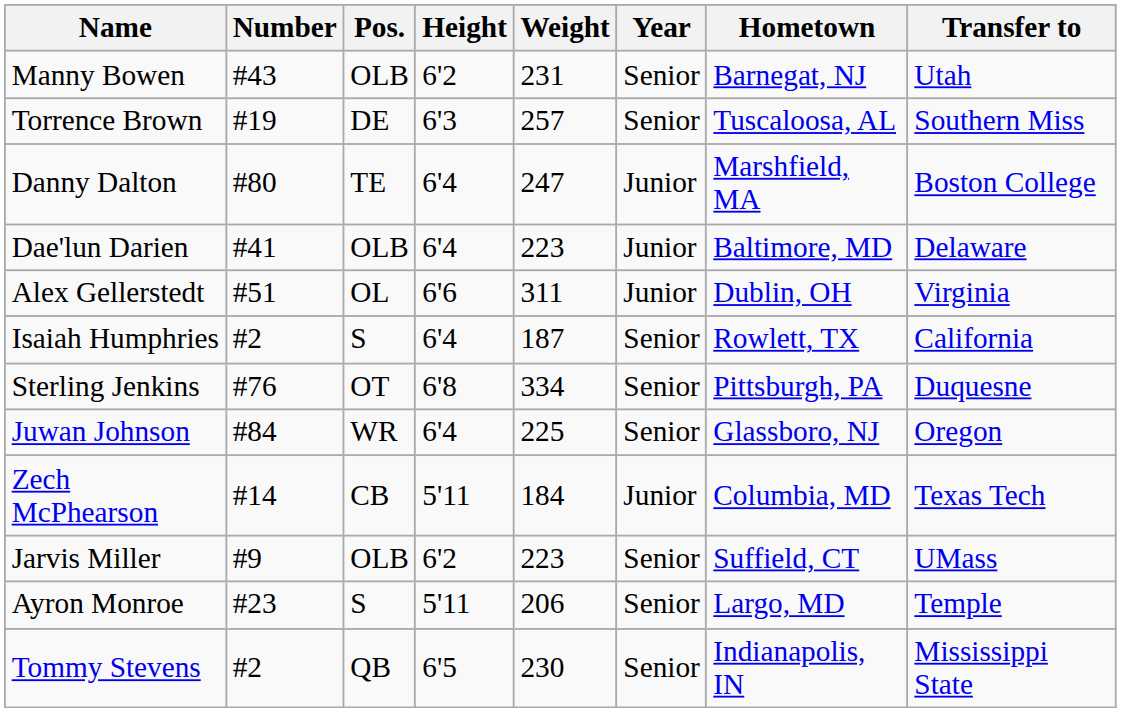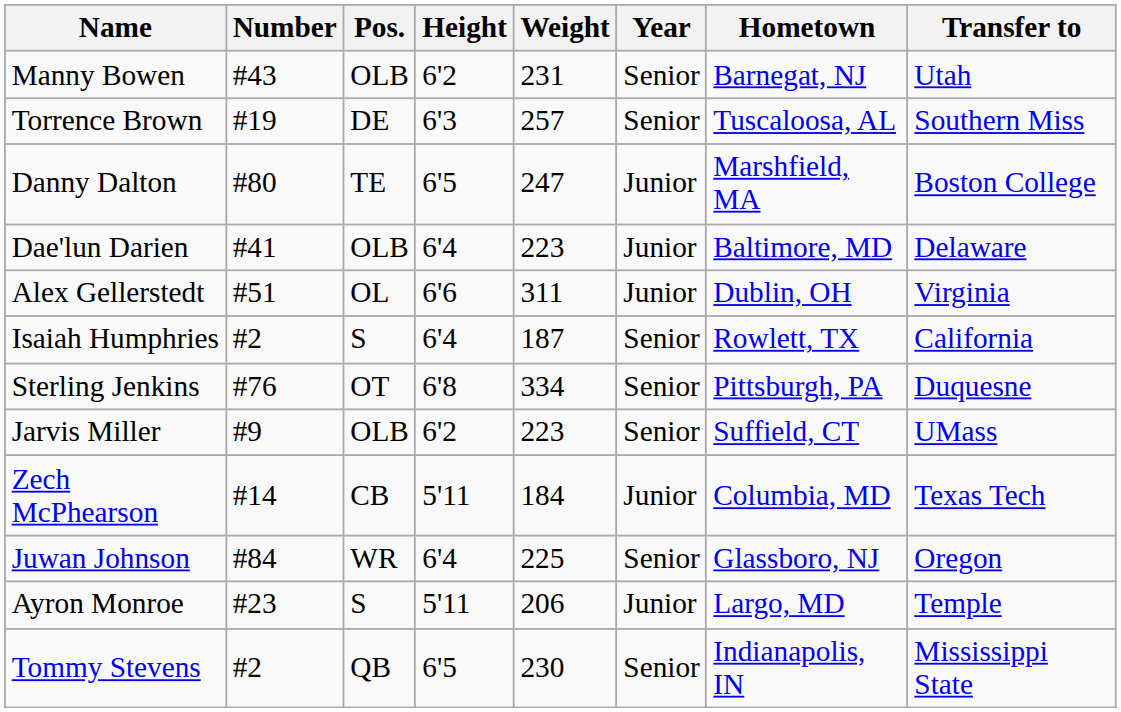 <table class="wikitable sortable">
 <tr>
 <th>Name</th>
 <th>Number</th>
 <th>Pos.</th>
 <th>Height</th>
 <th>Weight</th>
 <th>Year</th>
 <th>Hometown</th>
 <th class="unsortable">Transfer to</th>
 </tr>
 <tr>
 <td>Manny Bowen</td>
 <td>#43</td>
 <td>OLB</td>
 <td>6'2</td>
 <td>231</td>
 <td>Senior </td>
 <td><a href='#'>Barnegat, NJ</a></td>
 <td><a href='#'>Utah</a></td>
 </tr>
 <tr>
 <td>Torrence Brown</td>
 <td>#19</td>
 <td>DE</td>
 <td>6'3</td>
 <td>257</td>
 <td>Senior </td>
 <td><a href='#'>Tuscaloosa, AL</a></td>
 <td><a href='#'>Southern Miss</a></td>
 </tr>
 <tr>
 <td>Danny Dalton</td>
 <td>#80</td>
 <td>TE</td>
-<td>6'4</td>
+<td>6'5</td>
 <td>247</td>
 <td>Junior </td>
 <td><a href='#'>Marshfield, MA</a></td>
 <td><a href='#'>Boston College</a></td>
 </tr>
 <tr>
 <td>Dae'lun Darien</td>
 <td>#41</td>
 <td>OLB</td>
 <td>6'4</td>
 <td>223</td>
 <td>Junior </td>
 <td><a href='#'>Baltimore, MD</a></td>
 <td><a href='#'>Delaware</a></td>
 </tr>
 <tr>
 <td>Alex Gellerstedt</td>
 <td>#51</td>
 <td>OL</td>
 <td>6'6</td>
 <td>311</td>
 <td>Junior </td>
 <td><a href='#'>Dublin, OH</a></td>
 <td><a href='#'>Virginia</a></td>
 </tr>
 <tr>
 <td>Isaiah Humphries</td>
 <td>#2</td>
 <td>S</td>
 <td>6'4</td>
 <td>187</td>
 <td>Senior </td>
 <td><a href='#'>Rowlett, TX</a></td>
 <td><a href='#'>California</a></td>
 </tr>
 <tr>
 <td>Sterling Jenkins</td>
 <td>#76</td>
 <td>OT</td>
 <td>6'8</td>
 <td>334</td>
 <td>Senior </td>
 <td><a href='#'>Pittsburgh, PA</a></td>
 <td><a href='#'>Duquesne</a></td>
 </tr>
 <tr>
-<td><a href='#'>Juwan Johnson</a></td>
-<td>#84</td>
-<td>WR</td>
-<td>6'4</td>
-<td>225</td>
-<td>Senior</td>
-<td><a href='#'>Glassboro, NJ</a></td>
-<td><a href='#'>Oregon</a></td>
+<td>Jarvis Miller</td>
+<td>#9</td>
+<td>OLB</td>
+<td>6'2</td>
+<td>223</td>
+<td>Senior </td>
+<td><a href='#'>Suffield, CT</a></td>
+<td><a href='#'>UMass</a></td>
 </tr>
 <tr>
 <td><a href='#'>Zech McPhearson</a></td>
 <td>#14</td>
 <td>CB</td>
 <td>5'11</td>
 <td>184</td>
 <td>Junior </td>
 <td><a href='#'>Columbia, MD</a></td>
 <td><a href='#'>Texas Tech</a></td>
 </tr>
 <tr>
-<td>Jarvis Miller</td>
-<td>#9</td>
-<td>OLB</td>
-<td>6'2</td>
-<td>223</td>
-<td>Senior </td>
-<td><a href='#'>Suffield, CT</a></td>
-<td><a href='#'>UMass</a></td>
+<td><a href='#'>Juwan Johnson</a></td>
+<td>#84</td>
+<td>WR</td>
+<td>6'4</td>
+<td>225</td>
+<td>Senior</td>
+<td><a href='#'>Glassboro, NJ</a></td>
+<td><a href='#'>Oregon</a></td>
 </tr>
 <tr>
 <td>Ayron Monroe</td>
 <td>#23</td>
 <td>S</td>
 <td>5'11</td>
 <td>206</td>
-<td>Senior </td>
+<td>Junior </td>
 <td><a href='#'>Largo, MD</a></td>
 <td><a href='#'>Temple</a></td>
 </tr>
 <tr>
 <td><a href='#'>Tommy Stevens</a></td>
 <td>#2</td>
 <td>QB</td>
 <td>6'5</td>
 <td>230</td>
 <td>Senior</td>
 <td><a href='#'>Indianapolis, IN</a></td>
 <td><a href='#'>Mississippi State</a></td>
 </tr>
 <tr>
 </tr>
 </table>
